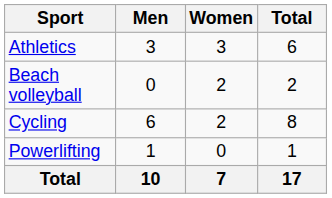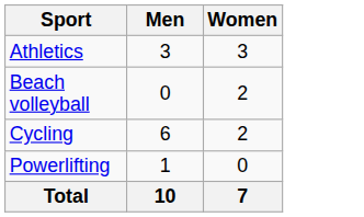 <table class="wikitable sortable" style="text-align:center;">
 <tr>
 <th width=93>Sport</th>
 <th width=55>Men</th>
 <th width=55>Women</th>
-<th width=55>Total</th>
 </tr>
 <tr>
 <td align=left><a href='#'>Athletics</a></td>
 <td>3</td>
 <td>3</td>
-<td>6</td>
 </tr>
 <tr>
 <td align=left><a href='#'>Beach volleyball</a></td>
 <td>0</td>
-<td>2</td>
 <td>2</td>
 </tr>
 <tr>
 <td align=left><a href='#'>Cycling</a></td>
 <td>6</td>
 <td>2</td>
-<td>8</td>
 </tr>
 <tr>
 <td align=left><a href='#'>Powerlifting</a></td>
 <td>1</td>
 <td>0</td>
-<td>1</td>
 </tr>
 <tr>
 <th>Total</th>
 <th>10</th>
 <th>7</th>
-<th>17</th>
 </tr>
 </table>
